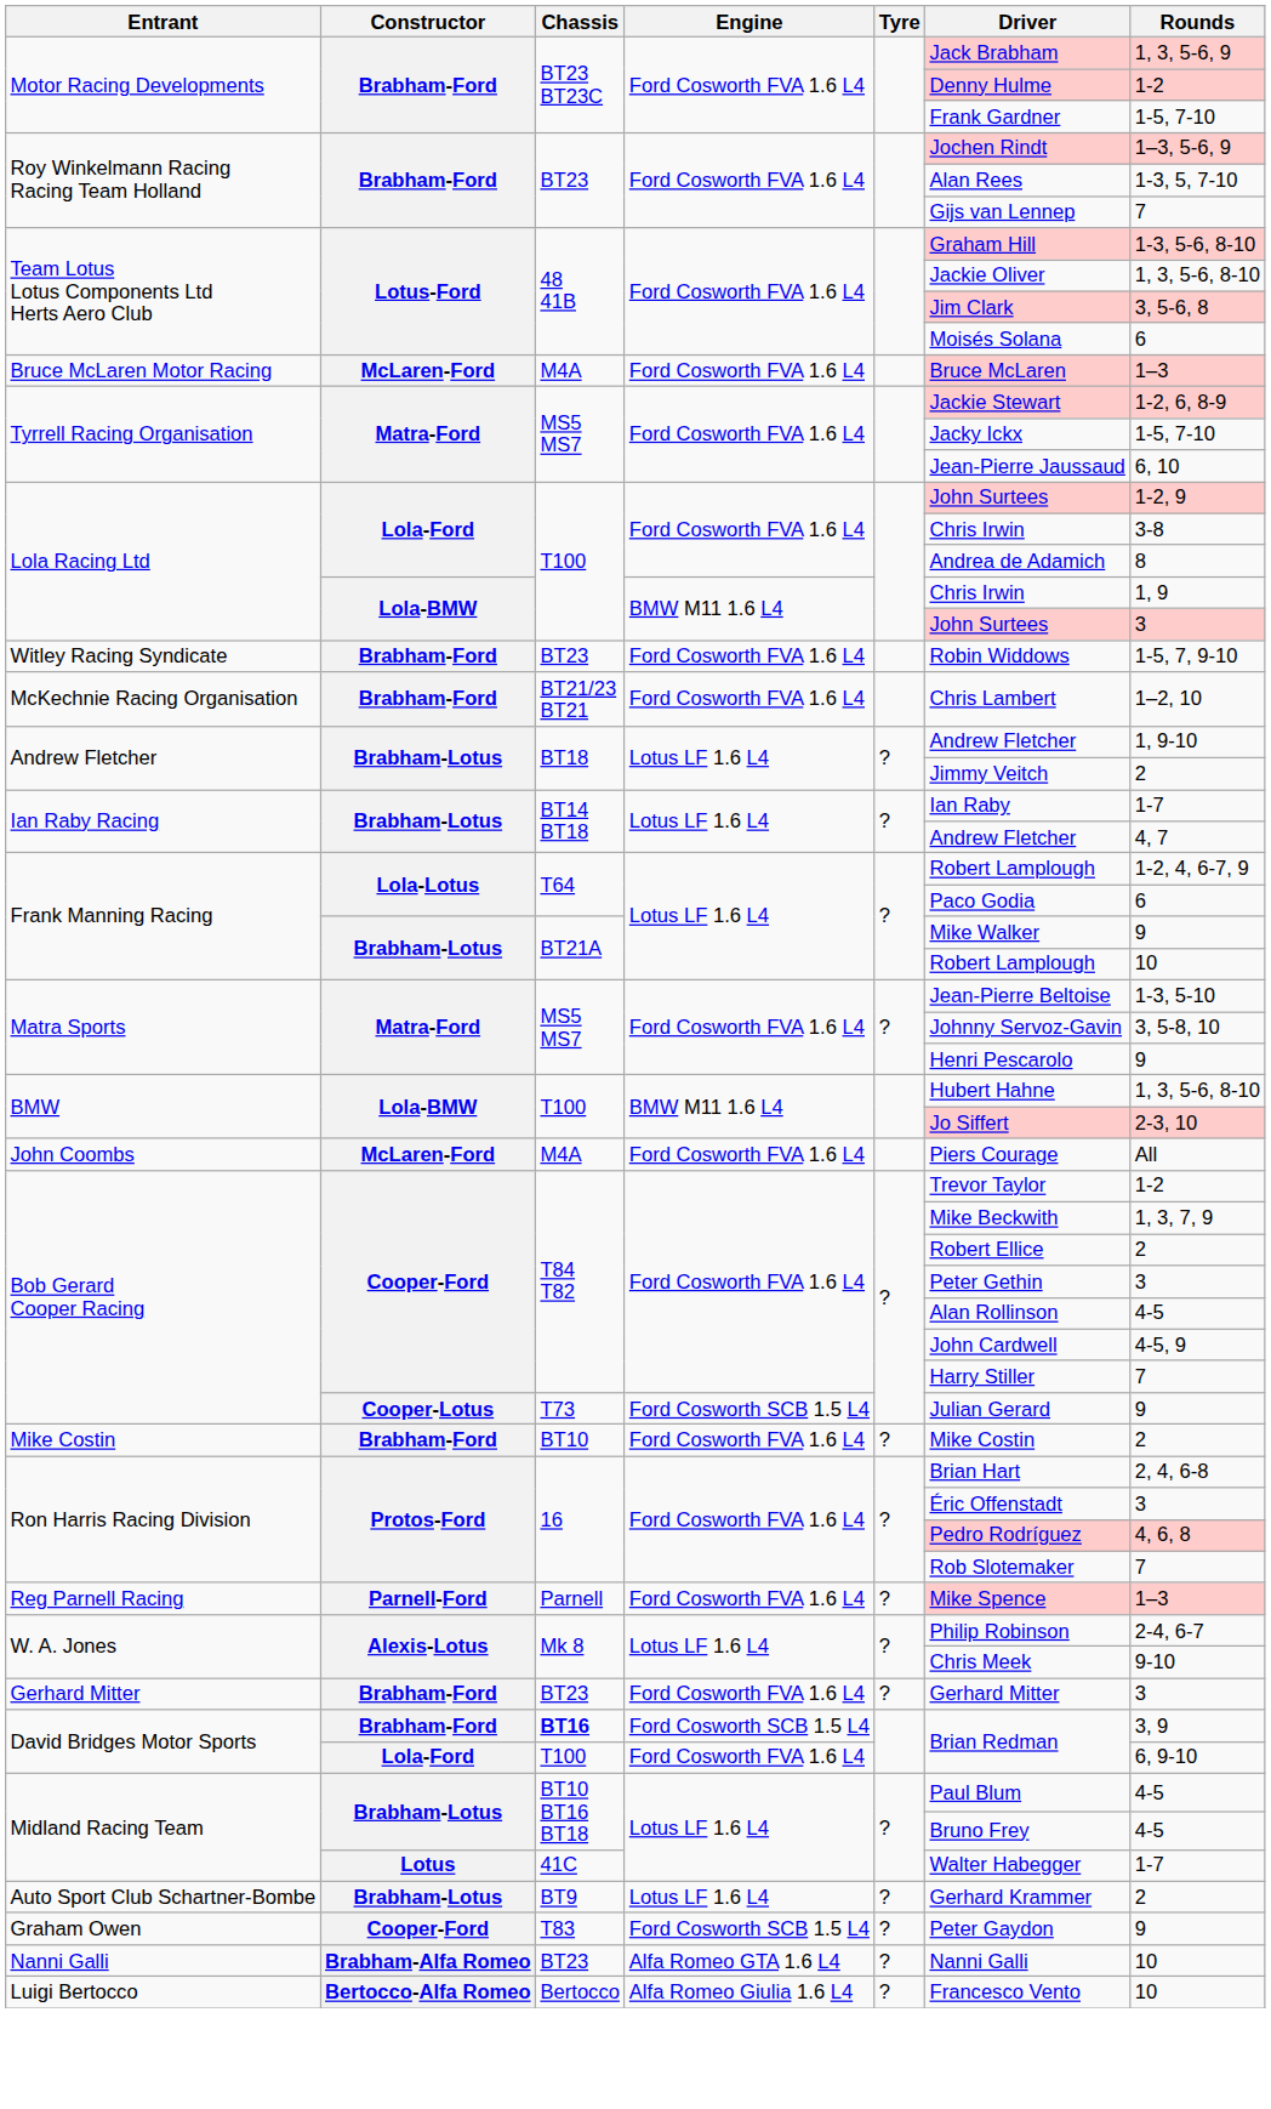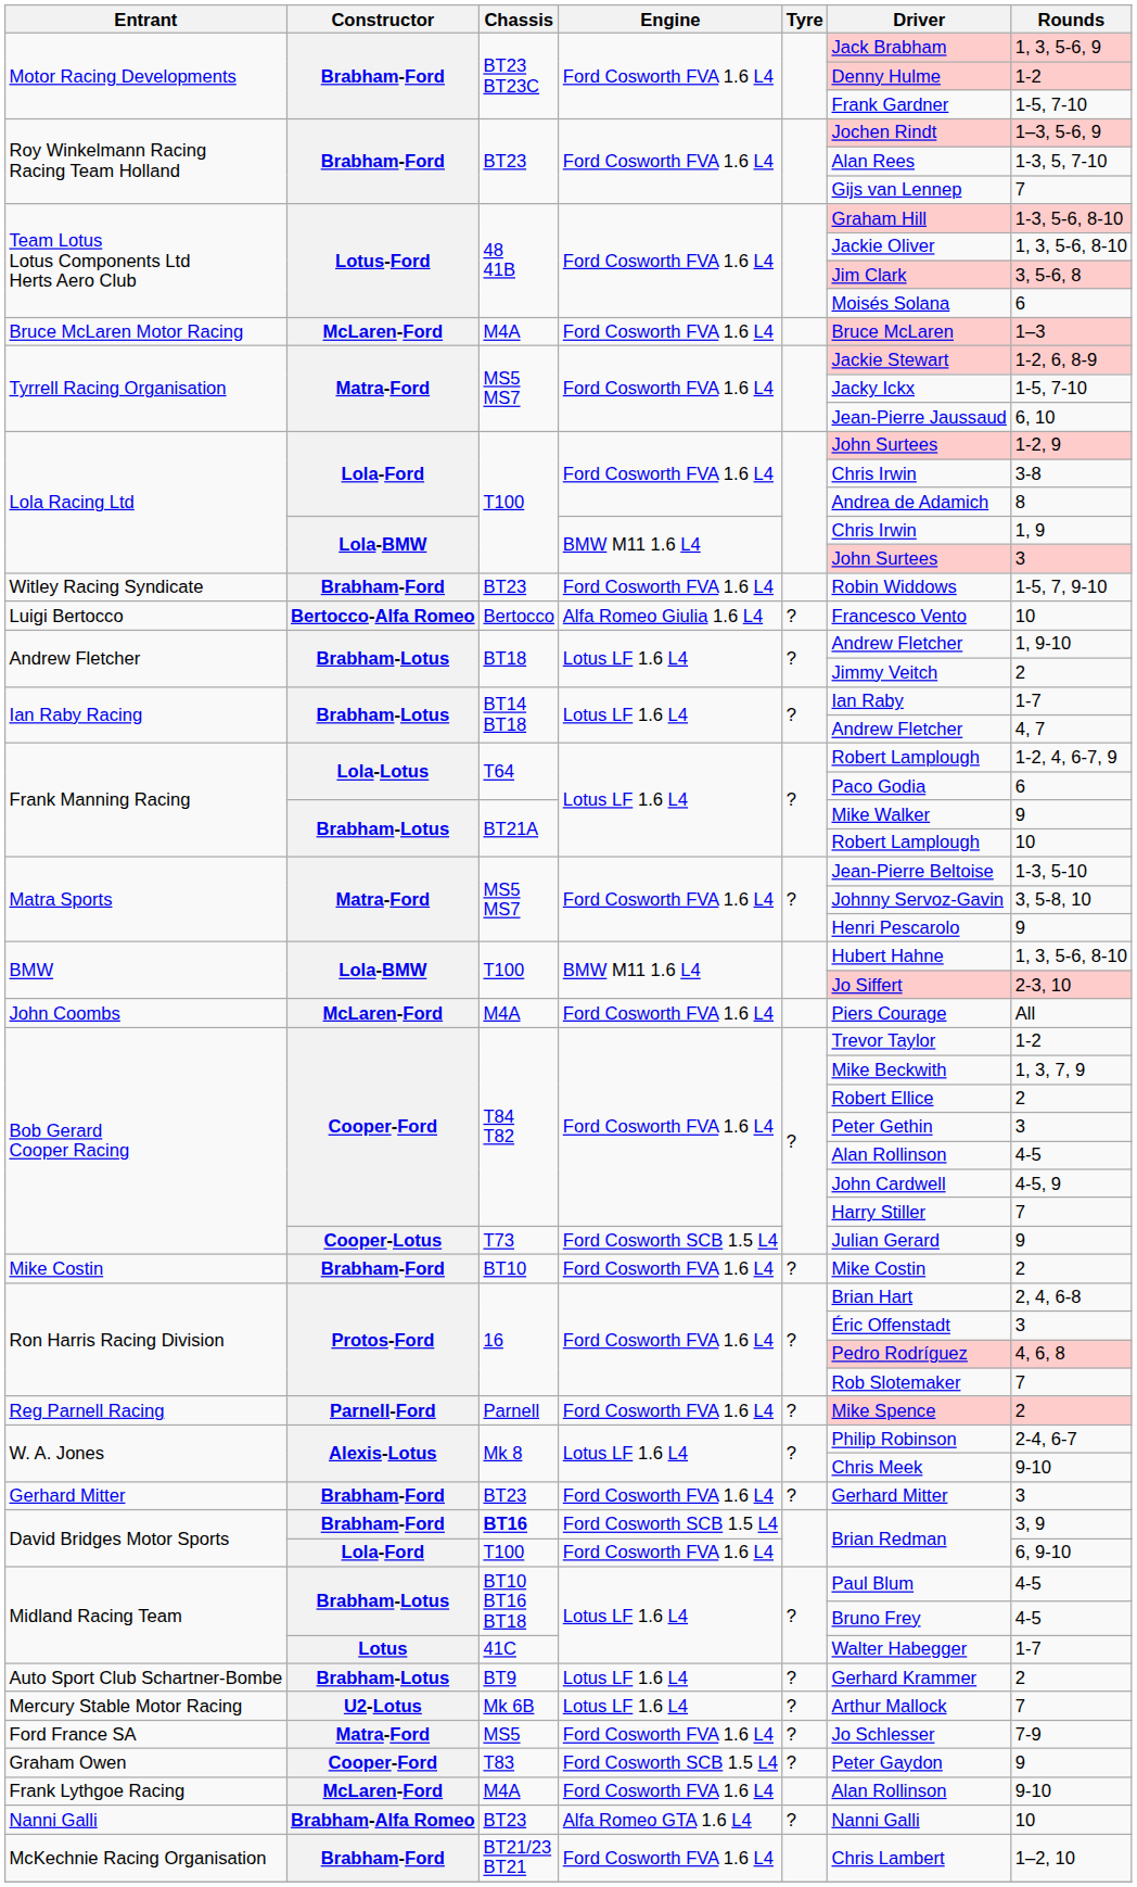 <table class="wikitable" style="font-size: 85%">
 <tr>
 <th>Entrant</th>
 <th>Constructor</th>
 <th>Chassis</th>
 <th>Engine</th>
 <th>Tyre</th>
 <th>Driver</th>
 <th>Rounds</th>
 </tr>
 <tr>
 <td rowspan=3> <a href='#'>Motor Racing Developments</a></td>
 <th rowspan=3><a href='#'>Brabham</a>-<a href='#'>Ford</a></th>
 <td rowspan=3><a href='#'>BT23</a><br><a href='#'>BT23C</a></td>
 <td rowspan=3><a href='#'>Ford Cosworth FVA</a> 1.6 <a href='#'>L4</a></td>
 <td rowspan=3></td>
 <td style="background:#ffcccc;"> <a href='#'>Jack Brabham</a></td>
 <td style="background:#ffcccc;">1, 3, 5-6, 9</td>
 </tr>
 <tr>
 <td style="background:#ffcccc;"> <a href='#'>Denny Hulme</a></td>
 <td style="background:#ffcccc;">1-2</td>
 </tr>
 <tr>
 <td> <a href='#'>Frank Gardner</a></td>
 <td>1-5, 7-10</td>
 </tr>
 <tr>
 <td rowspan=3> Roy Winkelmann Racing<br> Racing Team Holland</td>
 <th rowspan=3><a href='#'>Brabham</a>-<a href='#'>Ford</a></th>
 <td rowspan=3><a href='#'>BT23</a></td>
 <td rowspan=3><a href='#'>Ford Cosworth FVA</a> 1.6 <a href='#'>L4</a></td>
 <td rowspan=3><br></td>
 <td style="background:#ffcccc;"> <a href='#'>Jochen Rindt</a></td>
 <td style="background:#ffcccc;">1–3, 5-6, 9</td>
 </tr>
 <tr>
 <td> <a href='#'>Alan Rees</a></td>
 <td>1-3, 5, 7-10</td>
 </tr>
 <tr>
 <td> <a href='#'>Gijs van Lennep</a></td>
 <td>7</td>
 </tr>
 <tr>
 <td rowspan=4> <a href='#'>Team Lotus</a><br> Lotus Components Ltd<br> Herts Aero Club</td>
 <th rowspan=4><a href='#'>Lotus</a>-<a href='#'>Ford</a></th>
 <td rowspan=4><a href='#'>48</a><br><a href='#'>41B</a><br></td>
 <td rowspan=4><a href='#'>Ford Cosworth FVA</a> 1.6 <a href='#'>L4</a></td>
 <td rowspan=4></td>
 <td style="background:#ffcccc;"> <a href='#'>Graham Hill</a></td>
 <td style="background:#ffcccc;">1-3, 5-6, 8-10</td>
 </tr>
 <tr>
 <td> <a href='#'>Jackie Oliver</a></td>
 <td>1, 3, 5-6, 8-10</td>
 </tr>
 <tr>
 <td style="background:#ffcccc;"> <a href='#'>Jim Clark</a></td>
 <td style="background:#ffcccc;">3, 5-6, 8</td>
 </tr>
 <tr>
 <td> <a href='#'>Moisés Solana</a></td>
 <td>6</td>
 </tr>
 <tr>
 <td> <a href='#'>Bruce McLaren Motor Racing</a></td>
 <th><a href='#'>McLaren</a>-<a href='#'>Ford</a></th>
 <td><a href='#'>M4A</a></td>
 <td><a href='#'>Ford Cosworth FVA</a> 1.6 <a href='#'>L4</a></td>
 <td></td>
 <td style="background:#ffcccc;"> <a href='#'>Bruce McLaren</a></td>
 <td style="background:#ffcccc;">1–3</td>
 </tr>
 <tr>
 <td rowspan=3> <a href='#'>Tyrrell Racing Organisation</a></td>
 <th rowspan=3><a href='#'>Matra</a>-<a href='#'>Ford</a></th>
 <td rowspan=3><a href='#'>MS5</a><br><a href='#'>MS7</a></td>
 <td rowspan=3><a href='#'>Ford Cosworth FVA</a> 1.6 <a href='#'>L4</a></td>
 <td rowspan=3></td>
 <td style="background:#ffcccc;"> <a href='#'>Jackie Stewart</a></td>
 <td style="background:#ffcccc;">1-2, 6, 8-9</td>
 </tr>
 <tr>
 <td> <a href='#'>Jacky Ickx</a></td>
 <td>1-5, 7-10</td>
 </tr>
 <tr>
 <td> <a href='#'>Jean-Pierre Jaussaud</a></td>
 <td>6, 10</td>
 </tr>
 <tr>
 <td rowspan=5> <a href='#'>Lola Racing Ltd</a></td>
 <th rowspan=3><a href='#'>Lola</a>-<a href='#'>Ford</a></th>
 <td rowspan=5><a href='#'>T100</a></td>
 <td rowspan=3><a href='#'>Ford Cosworth FVA</a> 1.6 <a href='#'>L4</a></td>
 <td rowspan=5></td>
 <td style="background:#ffcccc;"> <a href='#'>John Surtees</a></td>
 <td style="background:#ffcccc;">1-2, 9</td>
 </tr>
 <tr>
 <td> <a href='#'>Chris Irwin</a></td>
 <td>3-8</td>
 </tr>
 <tr>
 <td> <a href='#'>Andrea de Adamich</a></td>
 <td>8</td>
 </tr>
 <tr>
 <th rowspan=2><a href='#'>Lola</a>-<a href='#'>BMW</a></th>
 <td rowspan=2><a href='#'>BMW</a> M11 1.6 <a href='#'>L4</a></td>
 <td> <a href='#'>Chris Irwin</a></td>
 <td>1, 9</td>
 </tr>
 <tr>
 <td style="background:#ffcccc;"> <a href='#'>John Surtees</a></td>
 <td style="background:#ffcccc;">3</td>
 </tr>
 <tr>
 <td> Witley Racing Syndicate</td>
 <th><a href='#'>Brabham</a>-<a href='#'>Ford</a></th>
 <td><a href='#'>BT23</a></td>
 <td><a href='#'>Ford Cosworth FVA</a> 1.6 <a href='#'>L4</a></td>
 <td></td>
 <td> <a href='#'>Robin Widdows</a></td>
 <td>1-5, 7, 9-10</td>
 </tr>
 <tr>
-<td> McKechnie Racing Organisation</td>
-<th><a href='#'>Brabham</a>-<a href='#'>Ford</a></th>
-<td><a href='#'>BT21/23</a><br><a href='#'>BT21</a></td>
-<td><a href='#'>Ford Cosworth FVA</a> 1.6 <a href='#'>L4</a></td>
-<td></td>
-<td> <a href='#'>Chris Lambert</a></td>
-<td>1–2, 10</td>
+<td> Luigi Bertocco</td>
+<th><a href='#'>Bertocco</a>-<a href='#'>Alfa Romeo</a></th>
+<td><a href='#'>Bertocco</a></td>
+<td><a href='#'> Alfa Romeo Giulia</a> 1.6 <a href='#'>L4</a></td>
+<td>?</td>
+<td> <a href='#'>Francesco Vento</a></td>
+<td>10</td>
 </tr>
 <tr>
 <td rowspan=2> Andrew Fletcher</td>
 <th rowspan=2><a href='#'>Brabham</a>-<a href='#'>Lotus</a></th>
 <td rowspan=2><a href='#'>BT18</a></td>
 <td rowspan=2><a href='#'>Lotus LF</a> 1.6 <a href='#'>L4</a></td>
 <td rowspan=2>?</td>
 <td> <a href='#'>Andrew Fletcher</a></td>
 <td>1, 9-10</td>
 </tr>
 <tr>
 <td> <a href='#'>Jimmy Veitch</a></td>
 <td>2</td>
 </tr>
 <tr>
 <td rowspan=2> <a href='#'>Ian Raby Racing</a></td>
 <th rowspan=2><a href='#'>Brabham</a>-<a href='#'>Lotus</a></th>
 <td rowspan=2><a href='#'>BT14</a><br><a href='#'>BT18</a></td>
 <td rowspan=2><a href='#'>Lotus LF</a> 1.6 <a href='#'>L4</a></td>
 <td rowspan=2>?</td>
 <td> <a href='#'>Ian Raby</a></td>
 <td>1-7</td>
 </tr>
 <tr>
 <td> <a href='#'>Andrew Fletcher</a></td>
 <td>4, 7</td>
 </tr>
 <tr>
 <td rowspan=4> Frank Manning Racing</td>
 <th rowspan=2><a href='#'>Lola</a>-<a href='#'>Lotus</a></th>
 <td rowspan=2><a href='#'>T64</a></td>
 <td rowspan=4><a href='#'>Lotus LF</a> 1.6 <a href='#'>L4</a></td>
 <td rowspan=4>?</td>
 <td> <a href='#'>Robert Lamplough</a></td>
 <td>1-2, 4, 6-7, 9</td>
 </tr>
 <tr>
 <td> <a href='#'>Paco Godia</a></td>
 <td>6</td>
 </tr>
 <tr>
 <th rowspan=2><a href='#'>Brabham</a>-<a href='#'>Lotus</a></th>
 <td rowspan=2><a href='#'>BT21A</a></td>
 <td> <a href='#'>Mike Walker</a></td>
 <td>9</td>
 </tr>
 <tr>
 <td> <a href='#'>Robert Lamplough</a></td>
 <td>10</td>
 </tr>
 <tr>
 <td rowspan=3> <a href='#'>Matra Sports</a></td>
 <th rowspan=3><a href='#'>Matra</a>-<a href='#'>Ford</a></th>
 <td rowspan=3><a href='#'>MS5</a><br><a href='#'>MS7</a></td>
 <td rowspan=3><a href='#'>Ford Cosworth FVA</a> 1.6 <a href='#'>L4</a></td>
 <td rowspan=3>?</td>
 <td> <a href='#'>Jean-Pierre Beltoise</a></td>
 <td>1-3, 5-10</td>
 </tr>
 <tr>
 <td> <a href='#'>Johnny Servoz-Gavin</a></td>
 <td>3, 5-8, 10</td>
 </tr>
 <tr>
 <td> <a href='#'>Henri Pescarolo</a></td>
 <td>9</td>
 </tr>
 <tr>
 <td rowspan=2> <a href='#'>BMW</a></td>
 <th rowspan=2><a href='#'>Lola</a>-<a href='#'>BMW</a></th>
 <td rowspan=2><a href='#'>T100</a></td>
 <td rowspan=2><a href='#'>BMW</a> M11 1.6 <a href='#'>L4</a></td>
 <td rowspan=2></td>
 <td> <a href='#'>Hubert Hahne</a></td>
 <td>1, 3, 5-6, 8-10</td>
 </tr>
 <tr>
 <td style="background:#ffcccc;"> <a href='#'>Jo Siffert</a></td>
 <td style="background:#ffcccc;">2-3, 10</td>
 </tr>
 <tr>
 <td> <a href='#'>John Coombs</a></td>
 <th><a href='#'>McLaren</a>-<a href='#'>Ford</a></th>
 <td><a href='#'>M4A</a></td>
 <td><a href='#'>Ford Cosworth FVA</a> 1.6 <a href='#'>L4</a></td>
 <td><br></td>
 <td> <a href='#'>Piers Courage</a></td>
 <td>All</td>
 </tr>
 <tr>
 <td rowspan=8> <a href='#'>Bob Gerard</a><br> <a href='#'>Cooper Racing</a></td>
 <th rowspan=7><a href='#'>Cooper</a>-<a href='#'>Ford</a></th>
 <td rowspan=7><a href='#'>T84</a><br><a href='#'>T82</a></td>
 <td rowspan=7><a href='#'>Ford Cosworth FVA</a> 1.6 <a href='#'>L4</a></td>
 <td rowspan=8>?</td>
 <td> <a href='#'>Trevor Taylor</a></td>
 <td>1-2</td>
 </tr>
 <tr>
 <td> <a href='#'>Mike Beckwith</a></td>
 <td>1, 3, 7, 9</td>
 </tr>
 <tr>
 <td> <a href='#'>Robert Ellice</a></td>
 <td>2</td>
 </tr>
 <tr>
 <td> <a href='#'>Peter Gethin</a></td>
 <td>3</td>
 </tr>
 <tr>
 <td> <a href='#'>Alan Rollinson</a></td>
 <td>4-5</td>
 </tr>
 <tr>
 <td> <a href='#'>John Cardwell</a></td>
 <td>4-5, 9</td>
 </tr>
 <tr>
 <td> <a href='#'>Harry Stiller</a></td>
 <td>7</td>
 </tr>
 <tr>
 <th><a href='#'>Cooper</a>-<a href='#'>Lotus</a></th>
 <td><a href='#'>T73</a></td>
 <td><a href='#'>Ford Cosworth SCB</a> 1.5 <a href='#'>L4</a></td>
 <td> <a href='#'>Julian Gerard</a></td>
 <td>9</td>
 </tr>
 <tr>
 <td> <a href='#'>Mike Costin</a></td>
 <th><a href='#'>Brabham</a>-<a href='#'>Ford</a></th>
 <td><a href='#'>BT10</a></td>
 <td><a href='#'>Ford Cosworth FVA</a> 1.6 <a href='#'>L4</a></td>
 <td>?</td>
 <td> <a href='#'>Mike Costin</a></td>
 <td>2</td>
 </tr>
 <tr>
 <td rowspan=4> Ron Harris Racing Division</td>
 <th rowspan=4><a href='#'>Protos</a>-<a href='#'>Ford</a></th>
 <td rowspan=4><a href='#'>16</a></td>
 <td rowspan=4><a href='#'>Ford Cosworth FVA</a> 1.6 <a href='#'>L4</a></td>
 <td rowspan=4>?</td>
 <td> <a href='#'>Brian Hart</a></td>
 <td>2, 4, 6-8</td>
 </tr>
 <tr>
 <td> <a href='#'>Éric Offenstadt</a></td>
 <td>3</td>
 </tr>
 <tr>
 <td style="background:#ffcccc;"> <a href='#'>Pedro Rodríguez</a></td>
 <td style="background:#ffcccc;">4, 6, 8</td>
 </tr>
 <tr>
 <td> <a href='#'>Rob Slotemaker</a></td>
 <td>7</td>
 </tr>
 <tr>
 <td> <a href='#'>Reg Parnell Racing</a></td>
 <th><a href='#'>Parnell</a>-<a href='#'>Ford</a></th>
 <td><a href='#'>Parnell</a></td>
 <td><a href='#'>Ford Cosworth FVA</a> 1.6 <a href='#'>L4</a></td>
 <td>?</td>
 <td style="background:#ffcccc;"> <a href='#'>Mike Spence</a></td>
-<td style="background:#ffcccc;">1–3</td>
+<td style="background:#ffcccc;">2</td>
 </tr>
 <tr>
 <td rowspan=2> W. A. Jones</td>
 <th rowspan=2><a href='#'>Alexis</a>-<a href='#'>Lotus</a></th>
 <td rowspan=2><a href='#'>Mk 8</a></td>
 <td rowspan=2><a href='#'>Lotus LF</a> 1.6 <a href='#'>L4</a></td>
 <td rowspan=2>?</td>
 <td> <a href='#'>Philip Robinson</a></td>
 <td>2-4, 6-7</td>
 </tr>
 <tr>
 <td> <a href='#'>Chris Meek</a></td>
 <td>9-10</td>
 </tr>
 <tr>
 <td> <a href='#'>Gerhard Mitter</a></td>
 <th><a href='#'>Brabham</a>-<a href='#'>Ford</a></th>
 <td><a href='#'>BT23</a></td>
 <td><a href='#'>Ford Cosworth FVA</a> 1.6 <a href='#'>L4</a></td>
 <td>?</td>
 <td> <a href='#'>Gerhard Mitter</a></td>
 <td>3</td>
 </tr>
 <tr>
 <td rowspan=2> David Bridges Motor Sports</td>
 <th><a href='#'>Brabham</a>-<a href='#'>Ford</a></th>
 <td><strong><a href='#'>BT16</a></strong></td>
 <td><a href='#'>Ford Cosworth SCB</a> 1.5 <a href='#'>L4</a></td>
 <td rowspan=2></td>
 <td rowspan=2> <a href='#'>Brian Redman</a></td>
 <td>3, 9</td>
 </tr>
 <tr>
 <th><a href='#'>Lola</a>-<a href='#'>Ford</a></th>
 <td><a href='#'>T100</a></td>
 <td><a href='#'>Ford Cosworth FVA</a> 1.6 <a href='#'>L4</a></td>
 <td>6, 9-10</td>
 </tr>
 <tr>
 <td rowspan=3> Midland Racing Team</td>
 <th rowspan=2><a href='#'>Brabham</a>-<a href='#'>Lotus</a></th>
 <td rowspan=2><a href='#'>BT10</a><br><a href='#'>BT16</a><br><a href='#'>BT18</a></td>
 <td rowspan=3><a href='#'>Lotus LF</a> 1.6 <a href='#'>L4</a></td>
 <td rowspan=3>?</td>
 <td> <a href='#'>Paul Blum</a></td>
 <td>4-5</td>
 </tr>
 <tr>
 <td> <a href='#'>Bruno Frey</a></td>
 <td>4-5</td>
 </tr>
 <tr>
 <th><a href='#'>Lotus</a></th>
 <td><a href='#'>41C</a></td>
 <td> <a href='#'>Walter Habegger</a></td>
 <td>1-7</td>
 </tr>
 <tr>
 <td> Auto Sport Club Schartner-Bombe</td>
 <th><a href='#'>Brabham</a>-<a href='#'>Lotus</a></th>
 <td><a href='#'>BT9</a></td>
 <td><a href='#'>Lotus LF</a> 1.6 <a href='#'>L4</a></td>
 <td>?</td>
 <td> <a href='#'>Gerhard Krammer</a></td>
 <td>2</td>
 </tr>
 <tr>
+<td> Mercury Stable Motor Racing</td>
+<th><a href='#'>U2</a>-<a href='#'>Lotus</a></th>
+<td><a href='#'>Mk 6B</a></td>
+<td><a href='#'>Lotus LF</a> 1.6 <a href='#'>L4</a></td>
+<td>?</td>
+<td> <a href='#'>Arthur Mallock</a></td>
+<td>7</td>
+</tr>
+<tr>
+<td> Ford France SA</td>
+<th><a href='#'>Matra</a>-<a href='#'>Ford</a></th>
+<td><a href='#'>MS5</a></td>
+<td><a href='#'>Ford Cosworth FVA</a> 1.6 <a href='#'>L4</a></td>
+<td>?</td>
+<td> <a href='#'>Jo Schlesser</a></td>
+<td>7-9</td>
+</tr>
+<tr>
 <td> Graham Owen</td>
 <th><a href='#'>Cooper</a>-<a href='#'>Ford</a></th>
 <td><a href='#'>T83</a></td>
 <td><a href='#'>Ford Cosworth SCB</a> 1.5 <a href='#'>L4</a></td>
 <td>?</td>
 <td> <a href='#'>Peter Gaydon</a></td>
 <td>9</td>
+</tr>
+<tr>
+<td> Frank Lythgoe Racing</td>
+<th><a href='#'>McLaren</a>-<a href='#'>Ford</a></th>
+<td><a href='#'>M4A</a></td>
+<td><a href='#'>Ford Cosworth FVA</a> 1.6 <a href='#'>L4</a></td>
+<td></td>
+<td> <a href='#'>Alan Rollinson</a></td>
+<td>9-10</td>
 </tr>
 <tr>
 <td> <a href='#'>Nanni Galli</a></td>
 <th><a href='#'>Brabham</a>-<a href='#'>Alfa Romeo</a></th>
 <td><a href='#'>BT23</a></td>
 <td><a href='#'> Alfa Romeo GTA</a> 1.6 <a href='#'>L4</a></td>
 <td>?</td>
 <td> <a href='#'>Nanni Galli</a></td>
 <td>10</td>
 </tr>
 <tr>
-<td> Luigi Bertocco</td>
-<th><a href='#'>Bertocco</a>-<a href='#'>Alfa Romeo</a></th>
-<td><a href='#'>Bertocco</a></td>
-<td><a href='#'> Alfa Romeo Giulia</a> 1.6 <a href='#'>L4</a></td>
-<td>?</td>
-<td> <a href='#'>Francesco Vento</a></td>
-<td>10</td>
+<td> McKechnie Racing Organisation</td>
+<th><a href='#'>Brabham</a>-<a href='#'>Ford</a></th>
+<td><a href='#'>BT21/23</a><br><a href='#'>BT21</a></td>
+<td><a href='#'>Ford Cosworth FVA</a> 1.6 <a href='#'>L4</a></td>
+<td></td>
+<td> <a href='#'>Chris Lambert</a></td>
+<td>1–2, 10</td>
 </tr>
 <tr>
 </tr>
 </table>
